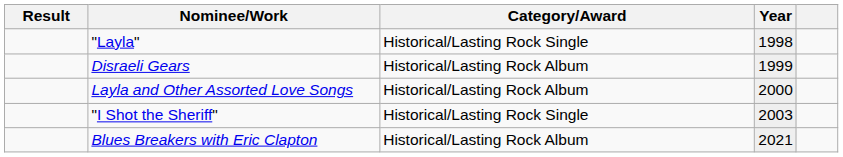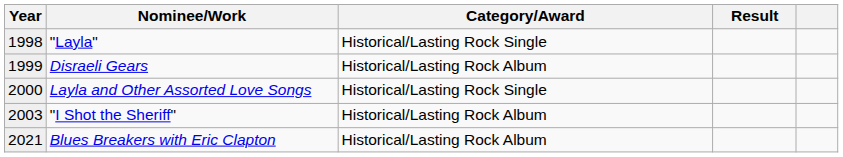 <table class="wikitable">
 <tr>
-<th width=10%>Result</th>
+<th width=5%>Year</th>
 <th width=35%>Nominee/Work</th>
 <th width=45%>Category/Award</th>
-<th width=5%>Year</th>
+<th width=10%>Result</th>
 <th width=5%></th>
 </tr>
 <tr>
-<td></td>
+<td bgcolor="#efefef">1998</td>
 <td>"<a href='#'>Layla</a>" </td>
 <td>Historical/Lasting Rock Single</td>
-<td bgcolor="#efefef">1998</td>
+<td></td>
 <td style="text-align:center;"></td>
 </tr>
 <tr>
-<td></td>
+<td bgcolor="#efefef">1999</td>
 <td><em><a href='#'>Disraeli Gears</a></em> </td>
 <td>Historical/Lasting Rock Album</td>
-<td bgcolor="#efefef">1999</td>
+<td></td>
 <td style="text-align:center;"></td>
 </tr>
 <tr>
+<td bgcolor="#efefef">2000</td>
+<td><em><a href='#'>Layla and Other Assorted Love Songs</a></em> </td>
+<td>Historical/Lasting Rock Single</td>
 <td></td>
-<td><em><a href='#'>Layla and Other Assorted Love Songs</a></em> </td>
-<td>Historical/Lasting Rock Album</td>
-<td bgcolor="#efefef">2000</td>
 <td style="text-align:center;"></td>
 </tr>
 <tr>
+<td bgcolor="#efefef">2003</td>
+<td>"<a href='#'>I Shot the Sheriff</a>" </td>
+<td>Historical/Lasting Rock Album</td>
 <td></td>
-<td>"<a href='#'>I Shot the Sheriff</a>" </td>
-<td>Historical/Lasting Rock Single</td>
-<td bgcolor="#efefef">2003</td>
 <td style="text-align:center;"></td>
 </tr>
 <tr>
-<td></td>
+<td bgcolor="#efefef">2021</td>
 <td><em><a href='#'>Blues Breakers with Eric Clapton</a></em> </td>
 <td>Historical/Lasting Rock Album</td>
-<td bgcolor="#efefef">2021</td>
+<td></td>
 <td style="text-align:center;"></td>
 </tr>
 </table>
